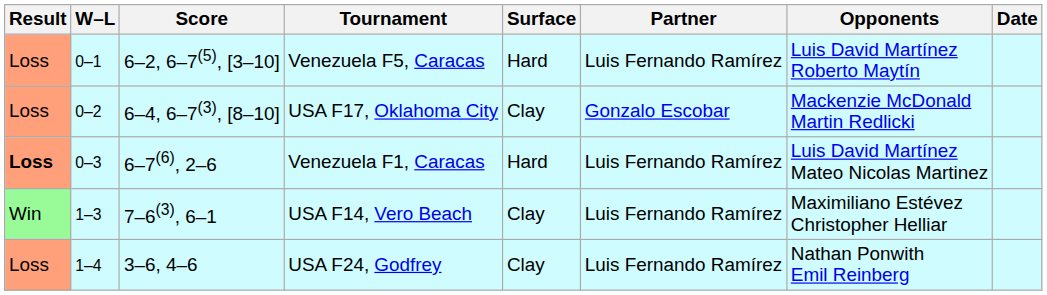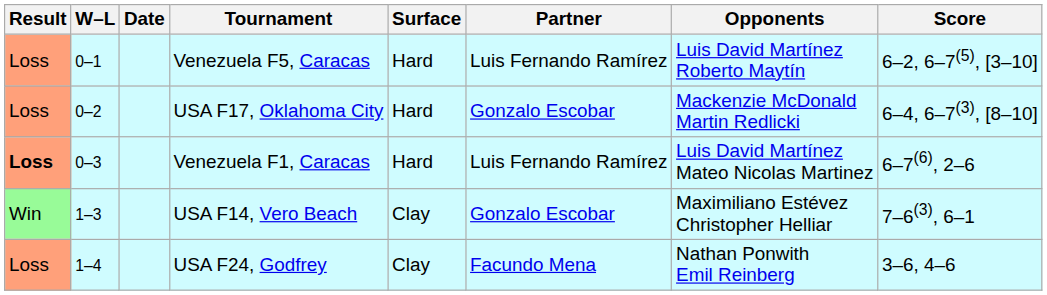 <table class="sortable wikitable">
 <tr>
 <th>Result</th>
 <th class="unsortable">W–L</th>
-<th class="unsortable">Score</th>
+<th>Date</th>
 <th>Tournament</th>
 <th>Surface</th>
 <th>Partner</th>
 <th>Opponents</th>
-<th>Date</th>
+<th class="unsortable">Score</th>
 </tr>
 <tr style="background:#cffcff;">
 <td style="background:#ffa07a;">Loss</td>
 <td><small>0–1</small></td>
-<td>6–2, 6–7<sup>(5)</sup>, [3–10]</td>
+<td></td>
 <td>Venezuela F5, <a href='#'>Caracas</a></td>
 <td>Hard</td>
 <td> Luis Fernando Ramírez</td>
 <td> <a href='#'>Luis David Martínez</a> <br>  <a href='#'>Roberto Maytín</a></td>
-<td></td>
+<td>6–2, 6–7<sup>(5)</sup>, [3–10]</td>
 </tr>
 <tr style="background:#cffcff;">
 <td style="background:#ffa07a;">Loss</td>
 <td><small>0–2</small></td>
-<td>6–4, 6–7<sup>(3)</sup>, [8–10]</td>
+<td></td>
 <td>USA F17, <a href='#'>Oklahoma City</a></td>
-<td>Clay</td>
+<td>Hard</td>
 <td> <a href='#'>Gonzalo Escobar</a></td>
 <td> <a href='#'>Mackenzie McDonald</a> <br>  <a href='#'>Martin Redlicki</a></td>
-<td></td>
+<td>6–4, 6–7<sup>(3)</sup>, [8–10]</td>
 </tr>
 <tr style="background:#cffcff;">
 <td style="background:#ffa07a;"><strong>Loss</strong></td>
 <td><small>0–3</small></td>
-<td>6–7<sup>(6)</sup>, 2–6</td>
+<td></td>
 <td>Venezuela F1, <a href='#'>Caracas</a></td>
 <td>Hard</td>
 <td> Luis Fernando Ramírez</td>
 <td> <a href='#'>Luis David Martínez</a> <br>  Mateo Nicolas Martinez</td>
-<td></td>
+<td>6–7<sup>(6)</sup>, 2–6</td>
 </tr>
 <tr style="background:#cffcff;">
 <td style="background:#98fb98;">Win</td>
 <td><small>1–3</small></td>
-<td>7–6<sup>(3)</sup>, 6–1</td>
+<td></td>
 <td>USA F14, <a href='#'>Vero Beach</a></td>
 <td>Clay</td>
-<td> Luis Fernando Ramírez</td>
+<td> <a href='#'>Gonzalo Escobar</a></td>
 <td> Maximiliano Estévez <br>  Christopher Helliar</td>
-<td></td>
+<td>7–6<sup>(3)</sup>, 6–1</td>
 </tr>
 <tr style="background:#cffcff;">
 <td style="background:#ffa07a;">Loss</td>
 <td><small>1–4</small></td>
-<td>3–6, 4–6</td>
+<td></td>
 <td>USA F24, <a href='#'>Godfrey</a></td>
 <td>Clay</td>
-<td> Luis Fernando Ramírez</td>
+<td> <a href='#'>Facundo Mena</a></td>
 <td> Nathan Ponwith <br>  <a href='#'>Emil Reinberg</a></td>
-<td></td>
+<td>3–6, 4–6</td>
 </tr>
 </table>
